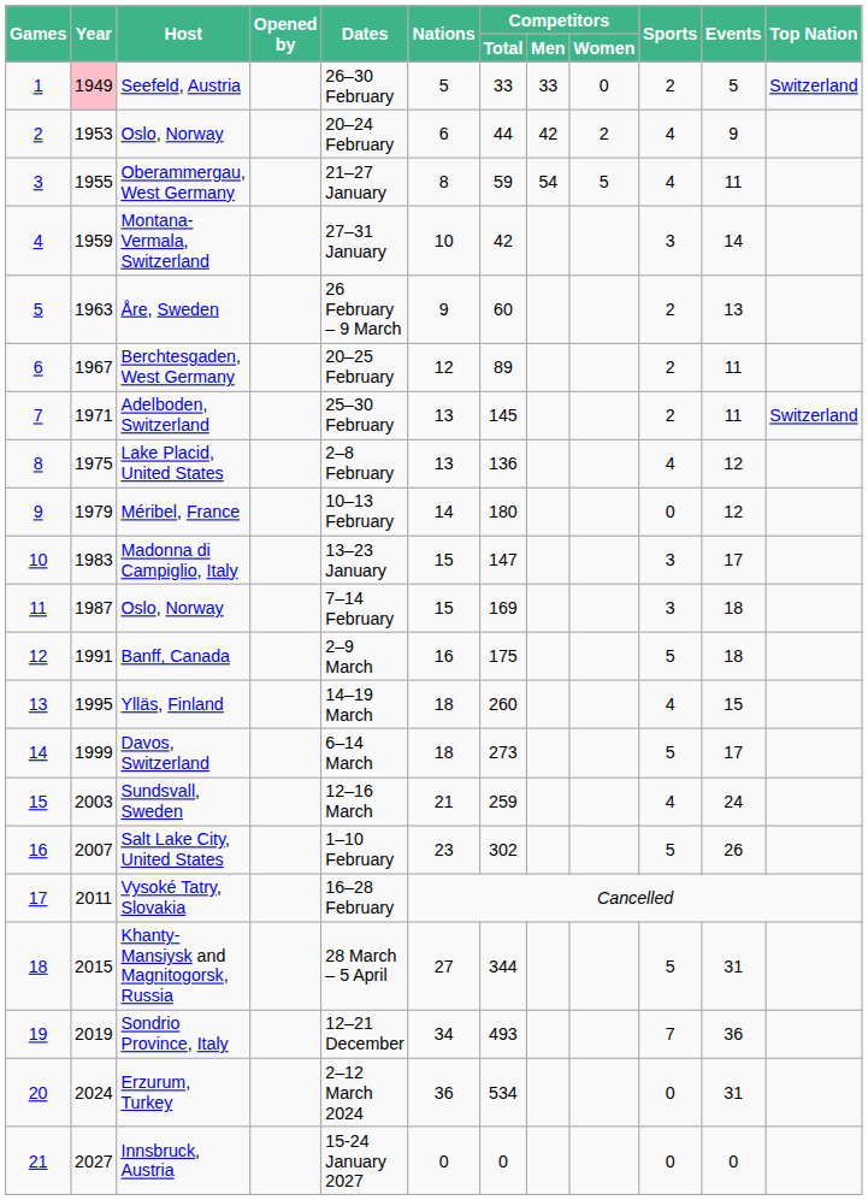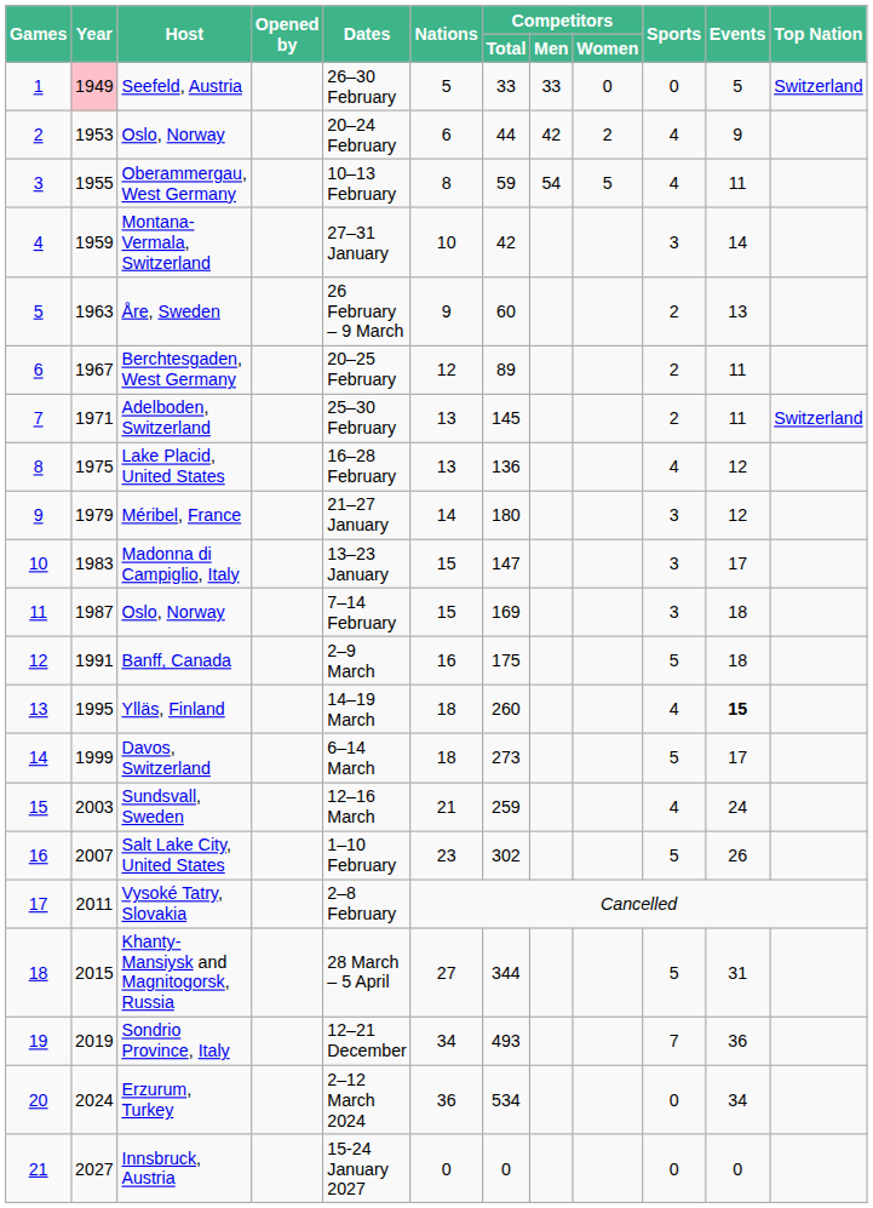 <table class="sortable wikitable" style="margin:1em auto; font-size: 80%" width=  align="center">
 <tr>
 <th rowspan=2 style="background:#3EB489; color:white;" width=30>Games</th>
 <th rowspan=2 style="background:#3EB489; color:white;" width=30>Year</th>
 <th rowspan=2 style="background:#3EB489; color:white;" width=250>Host</th>
 <th rowspan=2 style="background:#3EB489; color:white;" width=150>Opened by</th>
 <th rowspan=2 style="background:#3EB489; color:white;" width=120>Dates</th>
 <th rowspan=2 style="background:#3EB489; color:white;" width=30>Nations</th>
 <th colspan=3 style="background:#3EB489; color:white;" width=30>Competitors</th>
 <th rowspan=2 style="background:#3EB489; color:white;" width=30>Sports</th>
 <th rowspan=2 style="background:#3EB489; color:white;" width=30>Events</th>
 <th rowspan=2 style="background:#3EB489; color:white;" width=120>Top Nation</th>
 </tr>
 <tr>
 <th style="background:#3EB489; color:white;">Total</th>
 <th style="background:#3EB489; color:white;">Men</th>
 <th style="background:#3EB489; color:white;">Women</th>
 </tr>
 <tr>
 <td align=center><a href='#'>1</a></td>
 <td align=center style="background: pink;">1949</td>
 <td align=left> <a href='#'>Seefeld</a>, <a href='#'>Austria</a></td>
 <td align=left></td>
 <td align=left>26–30 February</td>
 <td align=center>5</td>
 <td align=center>33</td>
 <td align=center>33</td>
 <td align=center>0</td>
-<td align=center>2</td>
+<td align=center>0</td>
 <td align=center>5</td>
 <td> <a href='#'>Switzerland</a></td>
 </tr>
 <tr>
 <td align=center><a href='#'>2</a></td>
 <td align=center>1953</td>
 <td align=left> <a href='#'>Oslo</a>, <a href='#'>Norway</a></td>
 <td align=left></td>
 <td align=left>20–24 February</td>
 <td align=center>6</td>
 <td align=center>44</td>
 <td align=center>42</td>
 <td align=center>2</td>
 <td align=center>4</td>
 <td align=center>9</td>
 <td></td>
 </tr>
 <tr>
 <td align=center><a href='#'>3</a></td>
 <td align=center>1955</td>
 <td align=left> <a href='#'>Oberammergau</a>, <a href='#'>West Germany</a></td>
 <td align=left></td>
-<td align=left>21–27 January</td>
+<td align=left>10–13 February</td>
 <td align=center>8</td>
 <td align=center>59</td>
 <td align=center>54</td>
 <td align=center>5</td>
 <td align=center>4</td>
 <td align=center>11</td>
 <td></td>
 </tr>
 <tr>
 <td align=center><a href='#'>4</a></td>
 <td align=center>1959</td>
 <td align=left> <a href='#'>Montana-Vermala</a>, <a href='#'>Switzerland</a></td>
 <td align=left></td>
 <td align=left>27–31 January</td>
 <td align=center>10</td>
 <td align=center>42</td>
 <td align=center></td>
 <td align=center></td>
 <td align=center>3</td>
 <td align=center>14</td>
 <td></td>
 </tr>
 <tr>
 <td align=center><a href='#'>5</a></td>
 <td align=center>1963</td>
 <td align=left> <a href='#'>Åre</a>, <a href='#'>Sweden</a></td>
 <td align=left></td>
 <td align=left>26 February – 9 March</td>
 <td align=center>9</td>
 <td align=center>60</td>
 <td align=center></td>
 <td align=center></td>
 <td align=center>2</td>
 <td align=center>13</td>
 <td></td>
 </tr>
 <tr>
 <td align=center><a href='#'>6</a></td>
 <td align=center>1967</td>
 <td align=left> <a href='#'>Berchtesgaden</a>, <a href='#'>West Germany</a></td>
 <td align=left></td>
 <td align=left>20–25 February</td>
 <td align=center>12</td>
 <td align=center>89</td>
 <td align=center></td>
 <td align=center></td>
 <td align=center>2</td>
 <td align=center>11</td>
 <td></td>
 </tr>
 <tr>
 <td align=center><a href='#'>7</a></td>
 <td align=center>1971</td>
 <td align=left> <a href='#'>Adelboden</a>, <a href='#'>Switzerland</a></td>
 <td align=left></td>
 <td align=left>25–30 February</td>
 <td align=center>13</td>
 <td align=center>145</td>
 <td align=center></td>
 <td align=center></td>
 <td align=center>2</td>
 <td align=center>11</td>
 <td> <a href='#'>Switzerland</a></td>
 </tr>
 <tr>
 <td align=center><a href='#'>8</a></td>
 <td align=center>1975</td>
 <td align=left> <a href='#'>Lake Placid</a>, <a href='#'>United States</a></td>
 <td align=left></td>
-<td align=left>2–8 February</td>
+<td align=left>16–28 February</td>
 <td align=center>13</td>
 <td align=center>136</td>
 <td align=center></td>
 <td align=center></td>
 <td align=center>4</td>
 <td align=center>12</td>
 <td></td>
 </tr>
 <tr>
 <td align=center><a href='#'>9</a></td>
 <td align=center>1979</td>
 <td align=left> <a href='#'>Méribel</a>, <a href='#'>France</a></td>
 <td align=left></td>
-<td align=left>10–13 February</td>
+<td align=left>21–27 January</td>
 <td align=center>14</td>
 <td align=center>180</td>
 <td align=center></td>
 <td align=center></td>
-<td align=center>0</td>
+<td align=center>3</td>
 <td align=center>12</td>
 <td></td>
 </tr>
 <tr>
 <td align=center><a href='#'>10</a></td>
 <td align=center>1983</td>
 <td align=left> <a href='#'>Madonna di Campiglio</a>, <a href='#'>Italy</a></td>
 <td align=left></td>
 <td align=left>13–23 January</td>
 <td align=center>15</td>
 <td align=center>147</td>
 <td align=center></td>
 <td align=center></td>
 <td align=center>3</td>
 <td align=center>17</td>
 <td></td>
 </tr>
 <tr>
 <td align=center><a href='#'>11</a></td>
 <td align=center>1987</td>
 <td align=left> <a href='#'>Oslo</a>, <a href='#'>Norway</a></td>
 <td align=left></td>
 <td align=left>7–14 February</td>
 <td align=center>15</td>
 <td align=center>169</td>
 <td align=center></td>
 <td align=center></td>
 <td align=center>3</td>
 <td align=center>18</td>
 <td></td>
 </tr>
 <tr>
 <td align=center><a href='#'>12</a></td>
 <td align=center>1991</td>
 <td align=left> <a href='#'>Banff, Canada</a></td>
 <td align=left></td>
 <td align=left>2–9 March</td>
 <td align=center>16</td>
 <td align=center>175</td>
 <td align=center></td>
 <td align=center></td>
 <td align=center>5</td>
 <td align=center>18</td>
 <td></td>
 </tr>
 <tr>
 <td align=center><a href='#'>13</a></td>
 <td align=center>1995</td>
 <td align=left> <a href='#'>Ylläs</a>, <a href='#'>Finland</a></td>
 <td align=left></td>
 <td align=left>14–19 March</td>
 <td align=center>18</td>
 <td align=center>260</td>
 <td align=center></td>
 <td align=center></td>
 <td align=center>4</td>
-<td align=center>15</td>
+<td align=center><strong>15</strong></td>
 <td></td>
 </tr>
 <tr>
 <td align=center><a href='#'>14</a></td>
 <td align=center>1999</td>
 <td align=left> <a href='#'>Davos</a>, <a href='#'>Switzerland</a></td>
 <td align=left></td>
 <td align=left>6–14 March</td>
 <td align=center>18</td>
 <td align=center>273</td>
 <td align=center></td>
 <td align=center></td>
 <td align=center>5</td>
 <td align=center>17</td>
 <td></td>
 </tr>
 <tr>
 <td align=center><a href='#'>15</a></td>
 <td align=center>2003</td>
 <td align=left> <a href='#'>Sundsvall</a>, <a href='#'>Sweden</a></td>
 <td align=left></td>
 <td align=left>12–16 March</td>
 <td align=center>21</td>
 <td align=center>259</td>
 <td align=center></td>
 <td align=center></td>
 <td align=center>4</td>
 <td align=center>24</td>
 <td></td>
 </tr>
 <tr>
 <td align=center><a href='#'>16</a></td>
 <td align=center>2007</td>
 <td align=left> <a href='#'>Salt Lake City</a>, <a href='#'>United States</a></td>
 <td align=left></td>
 <td align=left>1–10 February</td>
 <td align=center>23</td>
 <td align=center>302</td>
 <td align=center></td>
 <td align=center></td>
 <td align=center>5</td>
 <td align=center>26</td>
 <td></td>
 </tr>
 <tr>
 <td align=center><a href='#'>17</a></td>
 <td align=center>2011</td>
 <td align=left> <a href='#'>Vysoké Tatry</a>, <a href='#'>Slovakia</a></td>
 <td align=left></td>
-<td align=left>16–28 February</td>
+<td align=left>2–8 February</td>
 <td colspan=7 style="text-align:center"><em>Cancelled</em></td>
 </tr>
 <tr>
 <td align=center><a href='#'>18</a></td>
 <td align=center>2015</td>
 <td align=left> <a href='#'>Khanty-Mansiysk</a> and <a href='#'>Magnitogorsk</a>, <a href='#'>Russia</a></td>
 <td align=left></td>
 <td align=left>28 March – 5 April</td>
 <td align=center>27</td>
 <td align=center>344</td>
 <td align=center></td>
 <td align=center></td>
 <td align=center>5</td>
 <td align=center>31</td>
 <td></td>
 </tr>
 <tr>
 <td align=center><a href='#'>19</a></td>
 <td align=center>2019</td>
 <td align=left> <a href='#'>Sondrio Province</a>, <a href='#'>Italy</a></td>
 <td align=left></td>
 <td align=left>12–21 December</td>
 <td align=center>34</td>
 <td align=center>493</td>
 <td align=center></td>
 <td align=center></td>
 <td align=center>7</td>
 <td align=center>36</td>
 <td></td>
 </tr>
 <tr>
 <td align=center><a href='#'>20</a></td>
 <td align=center>2024</td>
 <td align=left> <a href='#'>Erzurum</a>, <a href='#'>Turkey</a></td>
 <td align=left></td>
 <td align=left>2–12 March 2024</td>
 <td align=center>36</td>
 <td align=center>534</td>
 <td align=center></td>
 <td align=center></td>
 <td align=center>0</td>
-<td align=center>31</td>
+<td align=center>34</td>
 <td></td>
 </tr>
 <tr>
 <td align=center><a href='#'>21</a></td>
 <td align=center>2027</td>
 <td align=left> <a href='#'>Innsbruck</a>, <a href='#'>Austria</a></td>
 <td align=left></td>
 <td align=left>15-24 January 2027</td>
 <td align=center>0</td>
 <td align=center>0</td>
 <td align=center></td>
 <td align=center></td>
 <td align=center>0</td>
 <td align=center>0</td>
 <td></td>
 </tr>
 </table>
